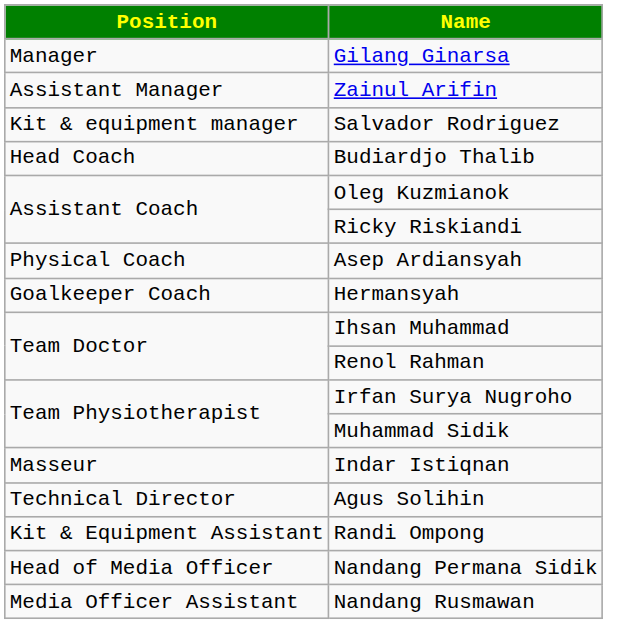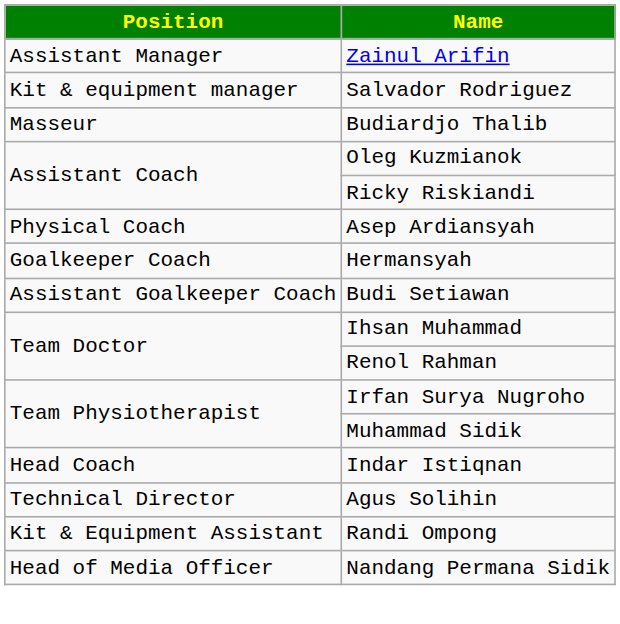 <table class="wikitable">
 <tr>
 <th style="color:yellow; background:green;">Position</th>
 <th style="color:yellow; background:green;">Name</th>
-</tr>
-<tr>
-<td>Manager</td>
-<td> <a href='#'>Gilang Ginarsa</a></td>
 </tr>
 <tr>
 <td>Assistant Manager</td>
 <td> <a href='#'>Zainul Arifin</a></td>
 </tr>
 <tr>
 <td>Kit & equipment manager</td>
 <td> Salvador Rodriguez</td>
 </tr>
 <tr>
-<td>Head Coach</td>
+<td rowspan=1>Masseur</td>
 <td> Budiardjo Thalib</td>
 </tr>
 <tr>
 <td rowspan=2>Assistant Coach</td>
 <td> Oleg Kuzmianok</td>
 </tr>
 <tr>
 <td> Ricky Riskiandi</td>
 </tr>
 <tr>
 <td>Physical Coach</td>
 <td> Asep Ardiansyah</td>
 </tr>
 <tr>
 <td>Goalkeeper Coach</td>
 <td> Hermansyah</td>
 </tr>
 <tr>
+<td>Assistant Goalkeeper Coach</td>
+<td> Budi Setiawan</td>
+</tr>
+<tr>
 <td rowspan=2>Team Doctor</td>
 <td> Ihsan Muhammad</td>
 </tr>
 <tr>
 <td> Renol Rahman</td>
 </tr>
 <tr>
 <td rowspan=2>Team Physiotherapist</td>
 <td> Irfan Surya Nugroho</td>
 </tr>
 <tr>
 <td> Muhammad Sidik</td>
 </tr>
 <tr>
-<td rowspan=1>Masseur</td>
+<td>Head Coach</td>
 <td> Indar Istiqnan</td>
 </tr>
 <tr>
 <td>Technical Director</td>
 <td> Agus Solihin</td>
 </tr>
 <tr>
 <td>Kit & Equipment Assistant</td>
 <td> Randi Ompong</td>
 </tr>
 <tr>
 <td>Head of Media Officer</td>
 <td> Nandang Permana Sidik</td>
 </tr>
-<tr>
-<td>Media Officer Assistant</td>
-<td> Nandang Rusmawan</td>
-</tr>
 </table>
